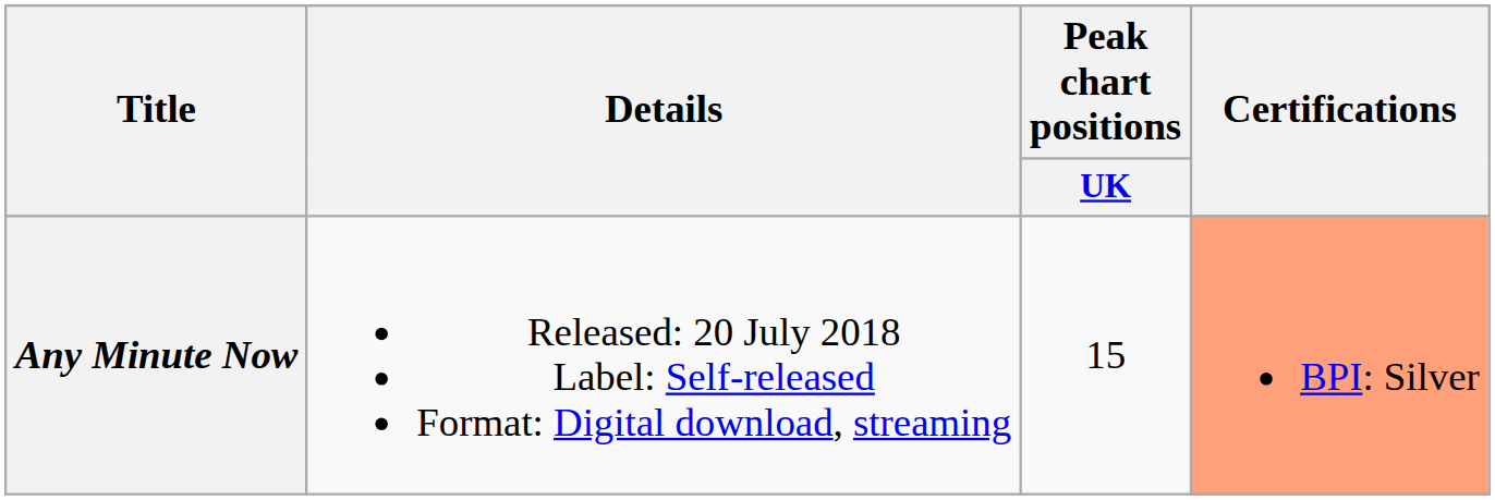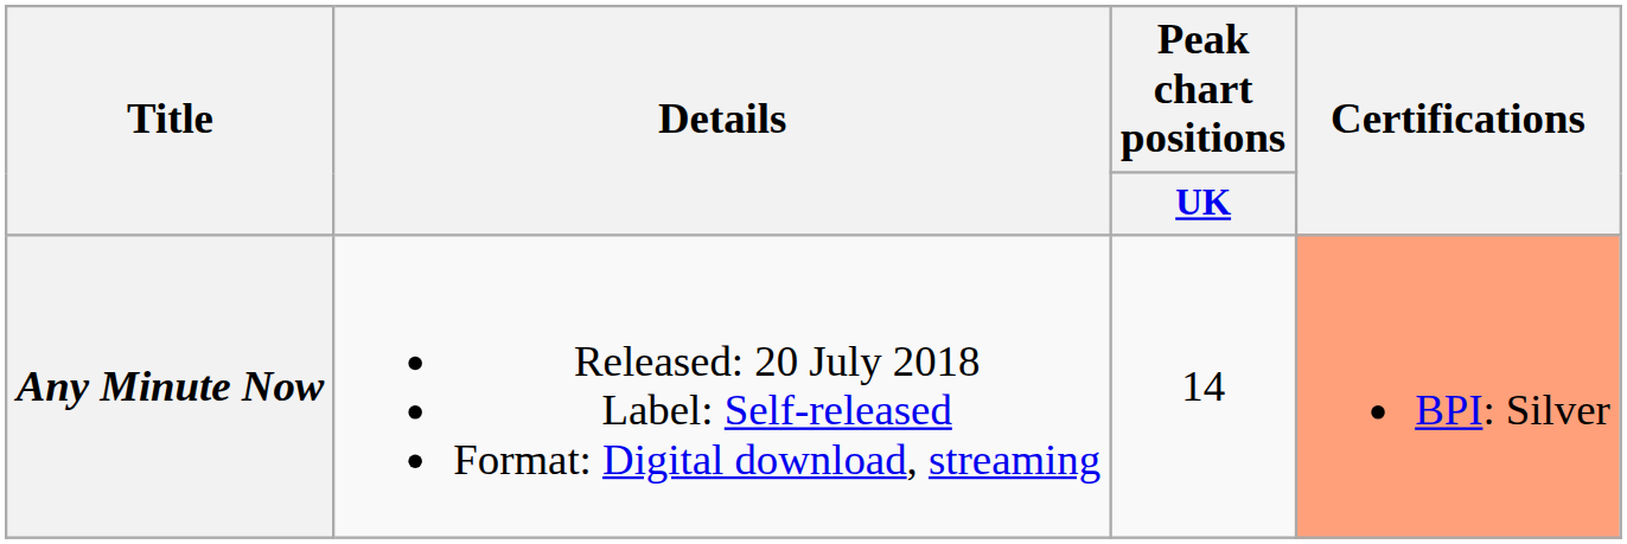 <table class="wikitable plainrowheaders" style="text-align:center;">
 <tr>
 <th scope="col" rowspan="2">Title</th>
 <th scope="col" rowspan="2">Details</th>
 <th scope="col" colspan="1">Peak chart positions</th>
 <th scope="col" rowspan="2">Certifications</th>
 </tr>
 <tr>
 <th scope="col" style="width:3em;font-size:85%;"><a href='#'>UK</a><br></th>
 </tr>
 <tr>
 <th scope="row"><em>Any Minute Now</em><br></th>
 <td><br><ul><li>Released: 20 July 2018</li><li>Label: <a href='#'>Self-released</a></li><li>Format: <a href='#'>Digital download</a>, <a href='#'>streaming</a></li></ul></td>
-<td>15</td>
+<td>14</td>
 <td style="background: lightsalmon;"><br><ul><li><a href='#'>BPI</a>: Silver</li></ul></td>
 </tr>
 </table>
